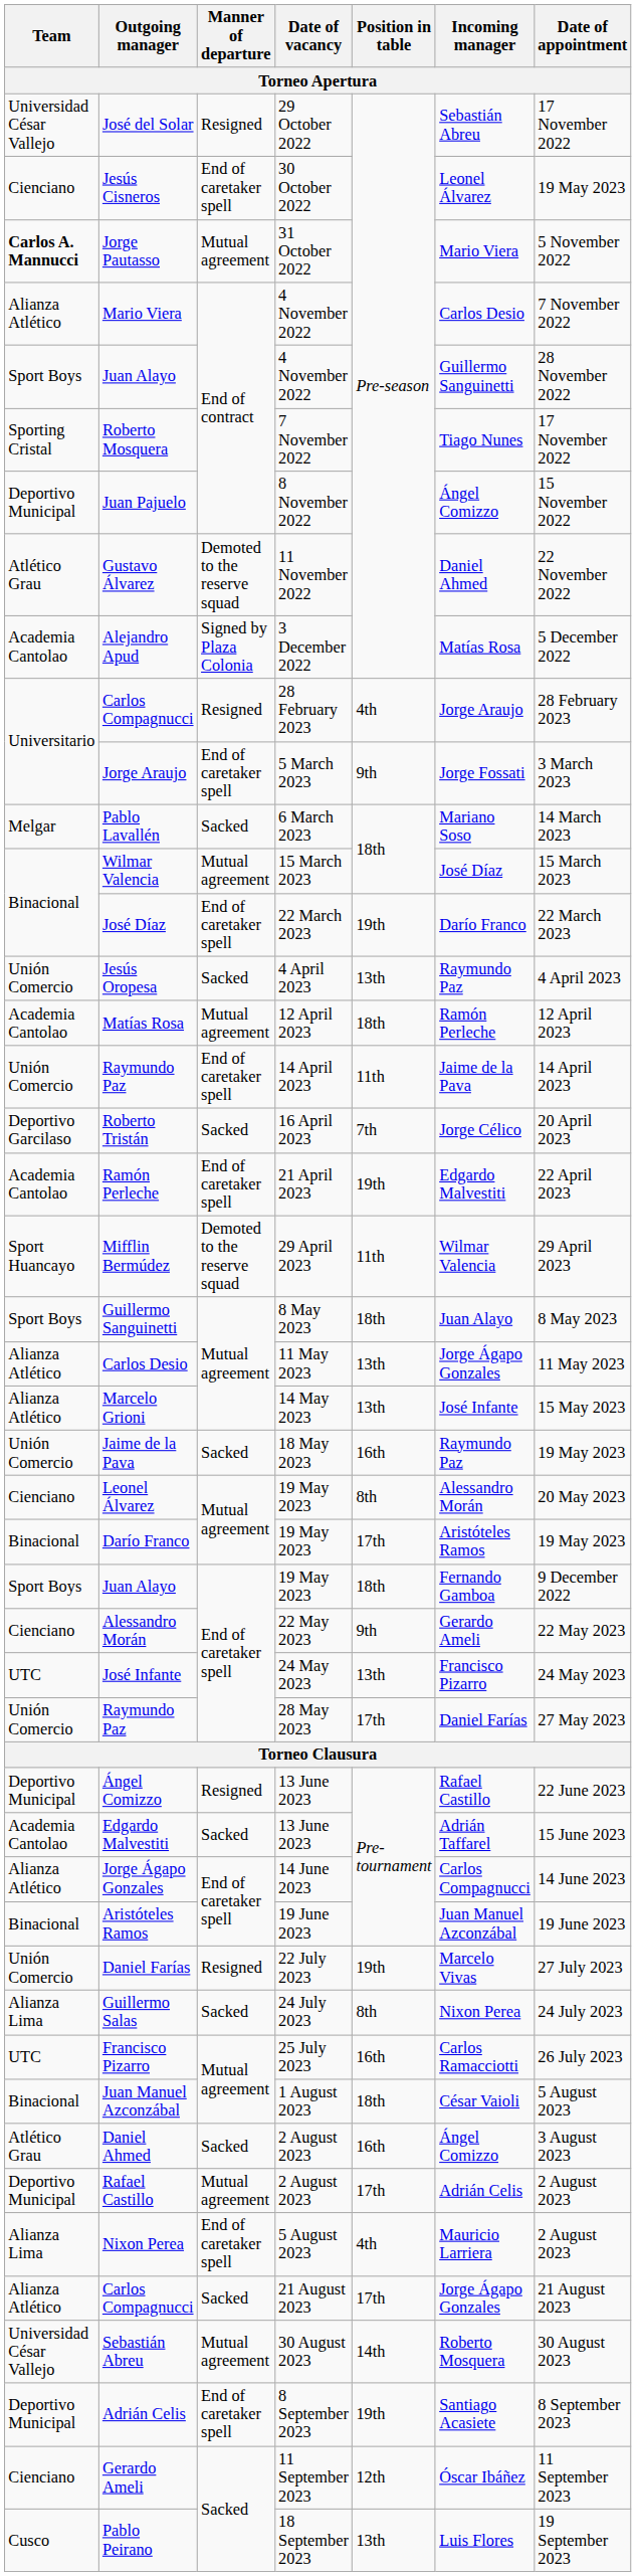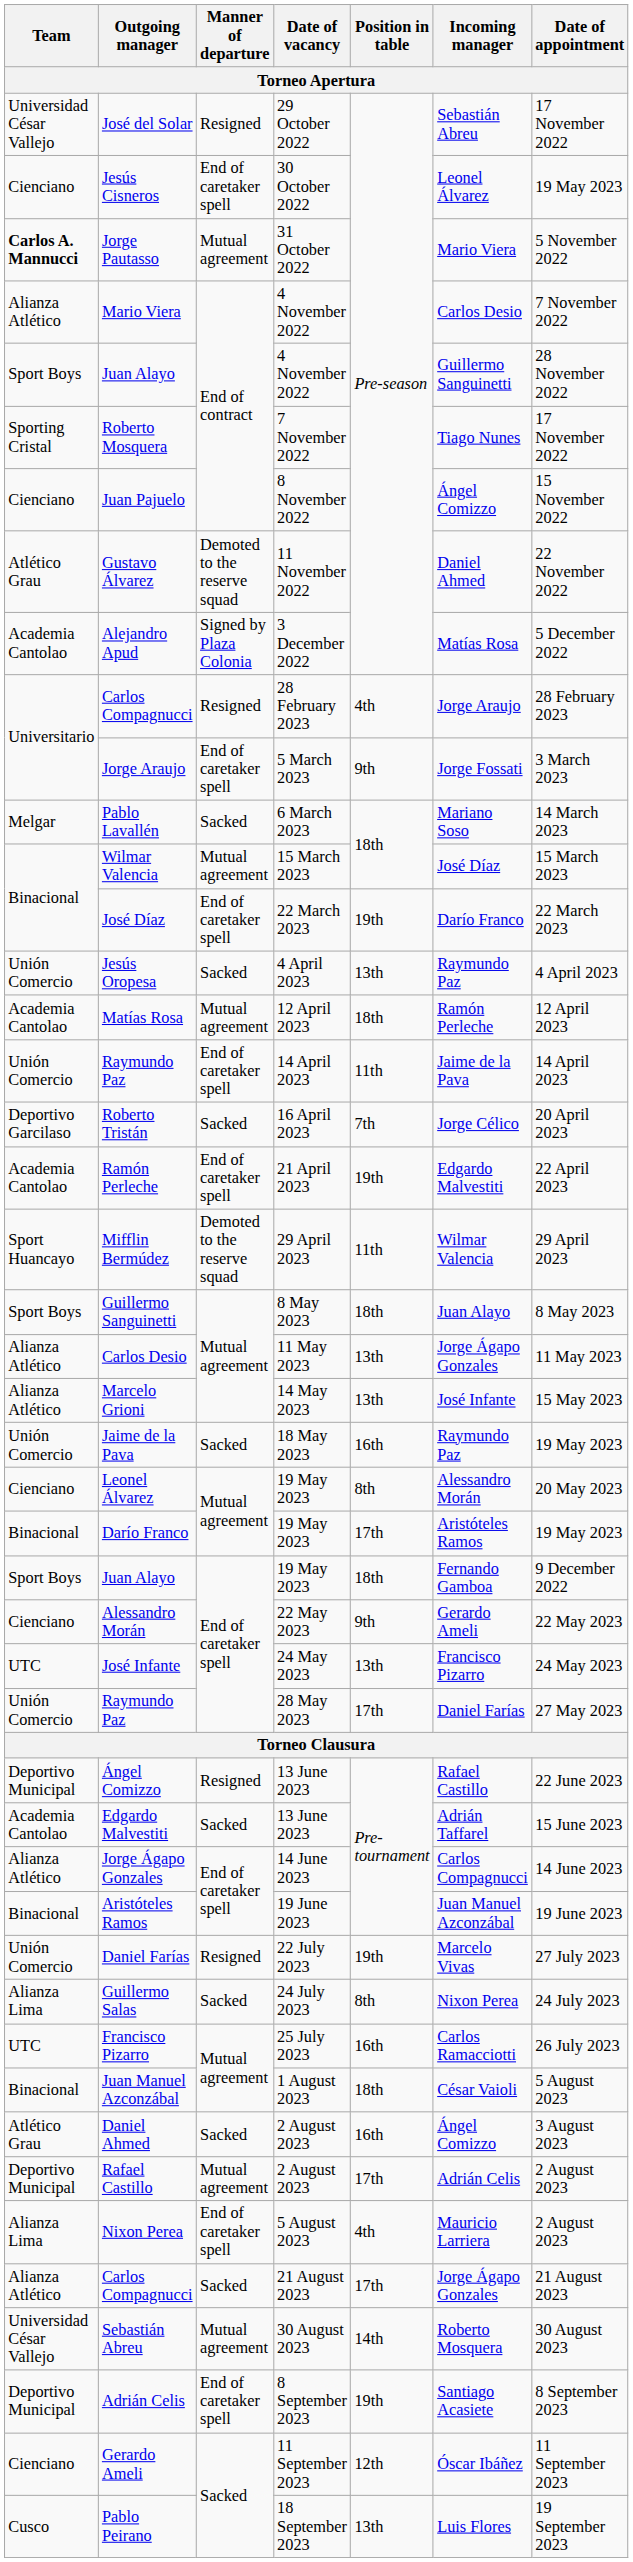 <table class="wikitable sortable">
 <tr>
 <th>Team</th>
 <th>Outgoing manager</th>
 <th>Manner of departure</th>
 <th>Date of vacancy</th>
 <th>Position in table</th>
 <th>Incoming manager</th>
 <th>Date of appointment</th>
 </tr>
 <tr>
 <th colspan=7>Torneo Apertura</th>
 </tr>
 <tr>
 <td>Universidad César Vallejo</td>
 <td> <a href='#'>José del Solar</a></td>
 <td>Resigned</td>
 <td>29 October 2022</td>
 <td rowspan=9><em>Pre-season</em></td>
 <td> <a href='#'>Sebastián Abreu</a></td>
 <td>17 November 2022</td>
 </tr>
 <tr>
 <td>Cienciano</td>
 <td> <a href='#'>Jesús Cisneros</a></td>
 <td>End of caretaker spell</td>
 <td>30 October 2022</td>
 <td> <a href='#'>Leonel Álvarez</a></td>
 <td>19 May 2023</td>
 </tr>
 <tr>
 <td><strong>Carlos A. Mannucci</strong></td>
 <td> <a href='#'>Jorge Pautasso</a></td>
 <td>Mutual agreement</td>
 <td>31 October 2022</td>
 <td> <a href='#'>Mario Viera</a></td>
 <td>5 November 2022</td>
 </tr>
 <tr>
 <td>Alianza Atlético</td>
 <td> <a href='#'>Mario Viera</a></td>
 <td rowspan=4>End of contract</td>
 <td>4 November 2022</td>
 <td> <a href='#'>Carlos Desio</a></td>
 <td>7 November 2022</td>
 </tr>
 <tr>
 <td>Sport Boys</td>
 <td> <a href='#'>Juan Alayo</a></td>
 <td>4 November 2022</td>
 <td> <a href='#'>Guillermo Sanguinetti</a></td>
 <td>28 November 2022</td>
 </tr>
 <tr>
 <td>Sporting Cristal</td>
 <td> <a href='#'>Roberto Mosquera</a></td>
 <td>7 November 2022</td>
 <td> <a href='#'>Tiago Nunes</a></td>
 <td>17 November 2022</td>
 </tr>
 <tr>
-<td>Deportivo Municipal</td>
+<td>Cienciano</td>
 <td> <a href='#'>Juan Pajuelo</a></td>
 <td>8 November 2022</td>
 <td> <a href='#'>Ángel Comizzo</a></td>
 <td>15 November 2022</td>
 </tr>
 <tr>
 <td>Atlético Grau</td>
 <td> <a href='#'>Gustavo Álvarez</a></td>
 <td>Demoted to the reserve squad</td>
 <td>11 November 2022</td>
 <td> <a href='#'>Daniel Ahmed</a></td>
 <td>22 November 2022</td>
 </tr>
 <tr>
 <td>Academia Cantolao</td>
 <td> <a href='#'>Alejandro Apud</a></td>
 <td>Signed by <a href='#'>Plaza Colonia</a></td>
 <td>3 December 2022</td>
 <td> <a href='#'>Matías Rosa</a></td>
 <td>5 December 2022</td>
 </tr>
 <tr>
 <td rowspan=2>Universitario</td>
 <td> <a href='#'>Carlos Compagnucci</a></td>
 <td>Resigned</td>
 <td>28 February 2023</td>
 <td>4th</td>
 <td> <a href='#'>Jorge Araujo</a></td>
 <td>28 February 2023</td>
 </tr>
 <tr>
 <td> <a href='#'>Jorge Araujo</a></td>
 <td>End of caretaker spell</td>
 <td>5 March 2023</td>
 <td>9th</td>
 <td> <a href='#'>Jorge Fossati</a></td>
 <td>3 March 2023</td>
 </tr>
 <tr>
 <td>Melgar</td>
 <td> <a href='#'>Pablo Lavallén</a></td>
 <td>Sacked</td>
 <td>6 March 2023</td>
 <td rowspan=2>18th</td>
 <td> <a href='#'>Mariano Soso</a></td>
 <td>14 March 2023</td>
 </tr>
 <tr>
 <td rowspan=2>Binacional</td>
 <td> <a href='#'>Wilmar Valencia</a></td>
 <td>Mutual agreement</td>
 <td>15 March 2023</td>
 <td> <a href='#'>José Díaz</a></td>
 <td>15 March 2023</td>
 </tr>
 <tr>
 <td> <a href='#'>José Díaz</a></td>
 <td>End of caretaker spell</td>
 <td>22 March 2023</td>
 <td>19th</td>
 <td> <a href='#'>Darío Franco</a></td>
 <td>22 March 2023</td>
 </tr>
 <tr>
 <td>Unión Comercio</td>
 <td> <a href='#'>Jesús Oropesa</a></td>
 <td>Sacked</td>
 <td>4 April 2023</td>
 <td>13th</td>
 <td> <a href='#'>Raymundo Paz</a></td>
 <td>4 April 2023</td>
 </tr>
 <tr>
 <td>Academia Cantolao</td>
 <td> <a href='#'>Matías Rosa</a></td>
 <td>Mutual agreement</td>
 <td>12 April 2023</td>
 <td>18th</td>
 <td> <a href='#'>Ramón Perleche</a></td>
 <td>12 April 2023</td>
 </tr>
 <tr>
 <td>Unión Comercio</td>
 <td> <a href='#'>Raymundo Paz</a></td>
 <td>End of caretaker spell</td>
 <td>14 April 2023</td>
 <td>11th</td>
 <td> <a href='#'>Jaime de la Pava</a></td>
 <td>14 April 2023</td>
 </tr>
 <tr>
 <td>Deportivo Garcilaso</td>
 <td> <a href='#'>Roberto Tristán</a></td>
 <td>Sacked</td>
 <td>16 April 2023</td>
 <td>7th</td>
 <td> <a href='#'>Jorge Célico</a></td>
 <td>20 April 2023</td>
 </tr>
 <tr>
 <td>Academia Cantolao</td>
 <td> <a href='#'>Ramón Perleche</a></td>
 <td>End of caretaker spell</td>
 <td>21 April 2023</td>
 <td>19th</td>
 <td> <a href='#'>Edgardo Malvestiti</a></td>
 <td>22 April 2023</td>
 </tr>
 <tr>
 <td>Sport Huancayo</td>
 <td> <a href='#'>Mifflin Bermúdez</a></td>
 <td>Demoted to the reserve squad</td>
 <td>29 April 2023</td>
 <td>11th</td>
 <td> <a href='#'>Wilmar Valencia</a></td>
 <td>29 April 2023</td>
 </tr>
 <tr>
 <td>Sport Boys</td>
 <td> <a href='#'>Guillermo Sanguinetti</a></td>
 <td rowspan=3>Mutual agreement</td>
 <td>8 May 2023</td>
 <td>18th</td>
 <td> <a href='#'>Juan Alayo</a></td>
 <td>8 May 2023</td>
 </tr>
 <tr>
 <td>Alianza Atlético</td>
 <td> <a href='#'>Carlos Desio</a></td>
 <td>11 May 2023</td>
 <td>13th</td>
 <td> <a href='#'>Jorge Ágapo Gonzales</a></td>
 <td>11 May 2023</td>
 </tr>
 <tr>
 <td>Alianza Atlético</td>
 <td> <a href='#'>Marcelo Grioni</a></td>
 <td>14 May 2023</td>
 <td>13th</td>
 <td> <a href='#'>José Infante</a></td>
 <td>15 May 2023</td>
 </tr>
 <tr>
 <td>Unión Comercio</td>
 <td> <a href='#'>Jaime de la Pava</a></td>
 <td>Sacked</td>
 <td>18 May 2023</td>
 <td>16th</td>
 <td> <a href='#'>Raymundo Paz</a></td>
 <td>19 May 2023</td>
 </tr>
 <tr>
 <td>Cienciano</td>
 <td> <a href='#'>Leonel Álvarez</a></td>
 <td rowspan=2>Mutual agreement</td>
 <td>19 May 2023</td>
 <td>8th</td>
 <td> <a href='#'>Alessandro Morán</a></td>
 <td>20 May 2023</td>
 </tr>
 <tr>
 <td>Binacional</td>
 <td> <a href='#'>Darío Franco</a></td>
 <td>19 May 2023</td>
 <td>17th</td>
 <td> <a href='#'>Aristóteles Ramos</a></td>
 <td>19 May 2023</td>
 </tr>
 <tr>
 <td>Sport Boys</td>
 <td> <a href='#'>Juan Alayo</a></td>
 <td rowspan=4>End of caretaker spell</td>
 <td>19 May 2023</td>
 <td>18th</td>
 <td> <a href='#'>Fernando Gamboa</a></td>
 <td>9 December 2022</td>
 </tr>
 <tr>
 <td>Cienciano</td>
 <td> <a href='#'>Alessandro Morán</a></td>
 <td>22 May 2023</td>
 <td>9th</td>
 <td> <a href='#'>Gerardo Ameli</a></td>
 <td>22 May 2023</td>
 </tr>
 <tr>
 <td>UTC</td>
 <td> <a href='#'>José Infante</a></td>
 <td>24 May 2023</td>
 <td>13th</td>
 <td> <a href='#'>Francisco Pizarro</a></td>
 <td>24 May 2023</td>
 </tr>
 <tr>
 <td>Unión Comercio</td>
 <td> <a href='#'>Raymundo Paz</a></td>
 <td>28 May 2023</td>
 <td>17th</td>
 <td> <a href='#'>Daniel Farías</a></td>
 <td>27 May 2023</td>
 </tr>
 <tr>
 <th colspan=7>Torneo Clausura</th>
 </tr>
 <tr>
 <td>Deportivo Municipal</td>
 <td> <a href='#'>Ángel Comizzo</a></td>
 <td>Resigned</td>
 <td>13 June 2023</td>
 <td rowspan=4><em>Pre-tournament</em></td>
 <td> <a href='#'>Rafael Castillo</a></td>
 <td>22 June 2023</td>
 </tr>
 <tr>
 <td>Academia Cantolao</td>
 <td> <a href='#'>Edgardo Malvestiti</a></td>
 <td>Sacked</td>
 <td>13 June 2023</td>
 <td> <a href='#'>Adrián Taffarel</a></td>
 <td>15 June 2023</td>
 </tr>
 <tr>
 <td>Alianza Atlético</td>
 <td> <a href='#'>Jorge Ágapo Gonzales</a></td>
 <td rowspan=2>End of caretaker spell</td>
 <td>14 June 2023</td>
 <td> <a href='#'>Carlos Compagnucci</a></td>
 <td>14 June 2023</td>
 </tr>
 <tr>
 <td>Binacional</td>
 <td> <a href='#'>Aristóteles Ramos</a></td>
 <td>19 June 2023</td>
 <td> <a href='#'>Juan Manuel Azconzábal</a></td>
 <td>19 June 2023</td>
 </tr>
 <tr>
 <td>Unión Comercio</td>
 <td> <a href='#'>Daniel Farías</a></td>
 <td>Resigned</td>
 <td>22 July 2023</td>
 <td>19th</td>
 <td> <a href='#'>Marcelo Vivas</a></td>
 <td>27 July 2023</td>
 </tr>
 <tr>
 <td>Alianza Lima</td>
 <td> <a href='#'>Guillermo Salas</a></td>
 <td>Sacked</td>
 <td>24 July 2023</td>
 <td>8th</td>
 <td> <a href='#'>Nixon Perea</a></td>
 <td>24 July 2023</td>
 </tr>
 <tr>
 <td>UTC</td>
 <td> <a href='#'>Francisco Pizarro</a></td>
 <td rowspan=2>Mutual agreement</td>
 <td>25 July 2023</td>
 <td>16th</td>
 <td> <a href='#'>Carlos Ramacciotti</a></td>
 <td>26 July 2023</td>
 </tr>
 <tr>
 <td>Binacional</td>
 <td> <a href='#'>Juan Manuel Azconzábal</a></td>
 <td>1 August 2023</td>
 <td>18th</td>
 <td> <a href='#'>César Vaioli</a></td>
 <td>5 August 2023</td>
 </tr>
 <tr>
 <td>Atlético Grau</td>
 <td> <a href='#'>Daniel Ahmed</a></td>
 <td>Sacked</td>
 <td>2 August 2023</td>
 <td>16th</td>
 <td> <a href='#'>Ángel Comizzo</a></td>
 <td>3 August 2023</td>
 </tr>
 <tr>
 <td>Deportivo Municipal</td>
 <td> <a href='#'>Rafael Castillo</a></td>
 <td>Mutual agreement</td>
 <td>2 August 2023</td>
 <td>17th</td>
 <td> <a href='#'>Adrián Celis</a></td>
 <td>2 August 2023</td>
 </tr>
 <tr>
 <td>Alianza Lima</td>
 <td> <a href='#'>Nixon Perea</a></td>
 <td>End of caretaker spell</td>
 <td>5 August 2023</td>
 <td>4th</td>
 <td> <a href='#'>Mauricio Larriera</a></td>
 <td>2 August 2023</td>
 </tr>
 <tr>
 <td>Alianza Atlético</td>
 <td> <a href='#'>Carlos Compagnucci</a></td>
 <td>Sacked</td>
 <td>21 August 2023</td>
 <td>17th</td>
 <td> <a href='#'>Jorge Ágapo Gonzales</a></td>
 <td>21 August 2023</td>
 </tr>
 <tr>
 <td>Universidad César Vallejo</td>
 <td> <a href='#'>Sebastián Abreu</a></td>
 <td>Mutual agreement</td>
 <td>30 August 2023</td>
 <td>14th</td>
 <td> <a href='#'>Roberto Mosquera</a></td>
 <td>30 August 2023</td>
 </tr>
 <tr>
 <td>Deportivo Municipal</td>
 <td> <a href='#'>Adrián Celis</a></td>
 <td>End of caretaker spell</td>
 <td>8 September 2023</td>
 <td>19th</td>
 <td> <a href='#'>Santiago Acasiete</a></td>
 <td>8 September 2023</td>
 </tr>
 <tr>
 <td>Cienciano</td>
 <td> <a href='#'>Gerardo Ameli</a></td>
 <td rowspan=2>Sacked</td>
 <td>11 September 2023</td>
 <td>12th</td>
 <td> <a href='#'>Óscar Ibáñez</a></td>
 <td>11 September 2023</td>
 </tr>
 <tr>
 <td>Cusco</td>
 <td> <a href='#'>Pablo Peirano</a></td>
 <td>18 September 2023</td>
 <td>13th</td>
 <td> <a href='#'>Luis Flores</a></td>
 <td>19 September 2023</td>
 </tr>
 </table>
